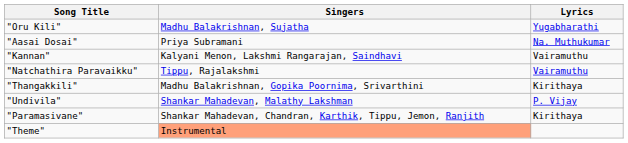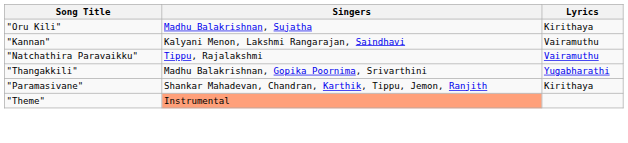 <table class="wikitable" style="width:70%;">
 <tr>
 <th>Song Title</th>
 <th>Singers</th>
 <th>Lyrics</th>
 </tr>
 <tr>
 <td>"Oru Kili"</td>
 <td><a href='#'>Madhu Balakrishnan</a>, <a href='#'>Sujatha</a></td>
-<td><a href='#'>Yugabharathi</a></td>
-</tr>
-<tr>
-<td>"Aasai Dosai"</td>
-<td>Priya Subramani</td>
-<td><a href='#'>Na. Muthukumar</a></td>
+<td>Kirithaya</td>
 </tr>
 <tr>
 <td>"Kannan"</td>
 <td>Kalyani Menon, Lakshmi Rangarajan, <a href='#'>Saindhavi</a></td>
 <td>Vairamuthu</td>
 </tr>
 <tr>
 <td>"Natchathira Paravaikku"</td>
 <td><a href='#'>Tippu</a>, Rajalakshmi</td>
 <td><a href='#'>Vairamuthu</a></td>
 </tr>
 <tr>
 <td>"Thangakkili"</td>
 <td>Madhu Balakrishnan, <a href='#'>Gopika Poornima</a>, Srivarthini</td>
-<td>Kirithaya</td>
-</tr>
-<tr>
-<td>"Undivila"</td>
-<td><a href='#'>Shankar Mahadevan</a>, <a href='#'>Malathy Lakshman</a></td>
-<td><a href='#'>P. Vijay</a></td>
+<td><a href='#'>Yugabharathi</a></td>
 </tr>
 <tr>
 <td>"Paramasivane"</td>
 <td>Shankar Mahadevan, Chandran, <a href='#'>Karthik</a>, Tippu, Jemon, <a href='#'>Ranjith</a></td>
 <td>Kirithaya</td>
 </tr>
 <tr>
 <td>"Theme"</td>
 <td style="background: lightsalmon;">Instrumental</td>
 </tr>
 </table>
